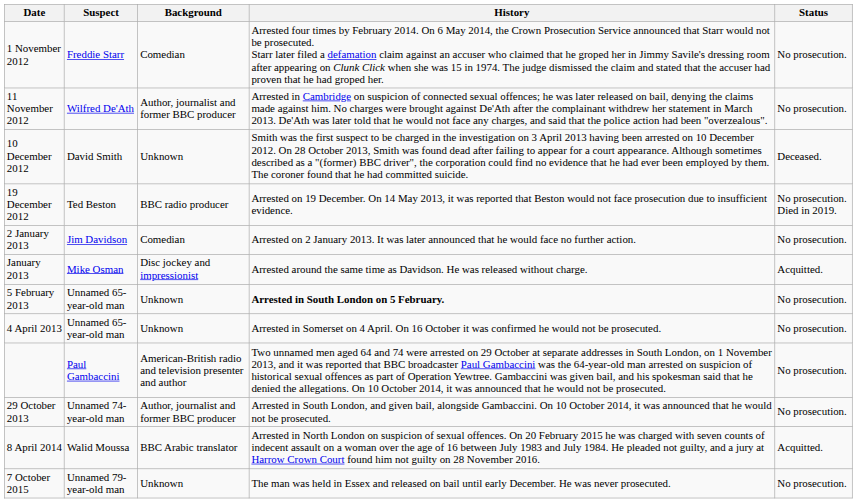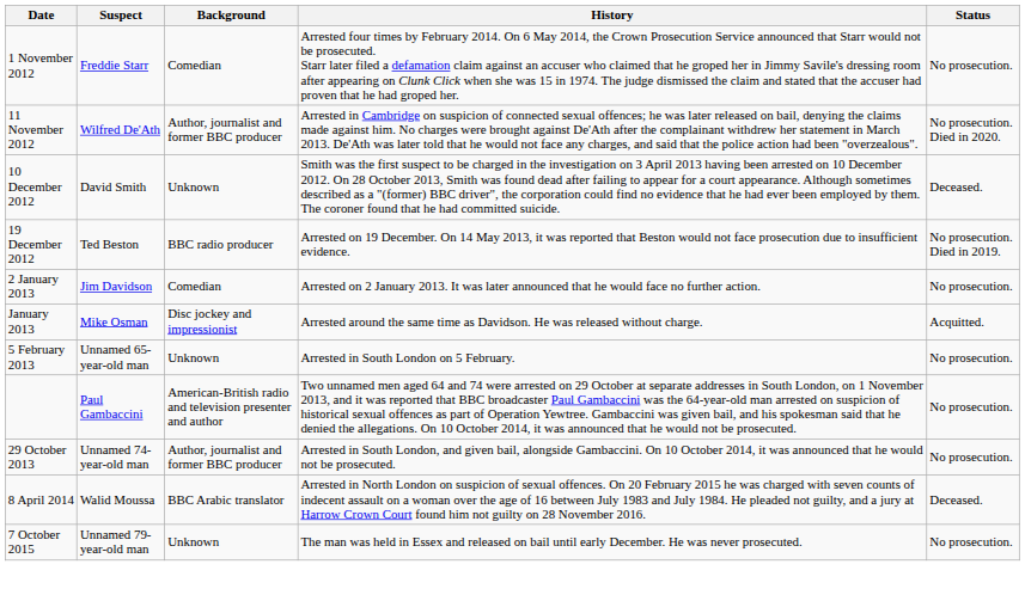 <table class="wikitable collapsible collapsed">
 <tr>
 <th>Date</th>
 <th>Suspect</th>
 <th>Background</th>
 <th>History</th>
 <th>Status</th>
 </tr>
 <tr>
 <td>1 November 2012</td>
 <td><a href='#'>Freddie Starr</a></td>
 <td>Comedian</td>
 <td>Arrested four times by February 2014. On 6 May 2014, the Crown Prosecution Service announced that Starr would not be prosecuted.<br>Starr later filed a <a href='#'>defamation</a> claim against an accuser who claimed that he groped her in Jimmy Savile's dressing room after appearing on <em>Clunk Click</em> when she was 15 in 1974. The judge dismissed the claim and stated that the accuser had proven that he had groped her.</td>
 <td>No prosecution.</td>
 </tr>
 <tr>
 <td>11 November 2012</td>
 <td><a href='#'>Wilfred De'Ath</a></td>
 <td>Author, journalist and former BBC producer</td>
 <td>Arrested in <a href='#'>Cambridge</a> on suspicion of connected sexual offences; he was later released on bail, denying the claims made against him. No charges were brought against De'Ath after the complainant withdrew her statement in March 2013. De'Ath was later told that he would not face any charges, and said that the police action had been "overzealous".</td>
-<td>No prosecution.</td>
+<td>No prosecution. Died in 2020.</td>
 </tr>
 <tr>
 <td>10 December 2012</td>
 <td>David Smith</td>
 <td>Unknown</td>
 <td>Smith was the first suspect to be charged in the investigation on 3 April 2013 having been arrested on 10 December 2012. On 28 October 2013, Smith was found dead after failing to appear for a court appearance. Although sometimes described as a "(former) BBC driver", the corporation could find no evidence that he had ever been employed by them. The coroner found that he had committed suicide.</td>
 <td>Deceased.</td>
 </tr>
 <tr>
 <td>19 December 2012</td>
 <td>Ted Beston</td>
 <td>BBC radio producer</td>
 <td>Arrested on 19 December. On 14 May 2013, it was reported that Beston would not face prosecution due to insufficient evidence.</td>
 <td>No prosecution. Died in 2019.</td>
 </tr>
 <tr>
 <td>2 January 2013</td>
 <td><a href='#'>Jim Davidson</a></td>
 <td>Comedian</td>
 <td>Arrested on 2 January 2013. It was later announced that he would face no further action.</td>
 <td>No prosecution.</td>
 </tr>
 <tr>
 <td>January 2013</td>
 <td><a href='#'>Mike Osman</a></td>
 <td>Disc jockey and <a href='#'>impressionist</a></td>
 <td>Arrested around the same time as Davidson. He was released without charge.</td>
 <td>Acquitted.</td>
 </tr>
 <tr>
 <td>5 February 2013</td>
 <td>Unnamed 65-year-old man</td>
 <td>Unknown</td>
-<td><strong>Arrested in South London on 5 February.</strong></td>
-<td>No prosecution.</td>
-</tr>
-<tr>
-<td>4 April 2013</td>
-<td>Unnamed 65-year-old man</td>
-<td>Unknown</td>
-<td>Arrested in Somerset on 4 April. On 16 October it was confirmed he would not be prosecuted.</td>
+<td>Arrested in South London on 5 February.</td>
 <td>No prosecution.</td>
 </tr>
 <tr>
 <td></td>
 <td><a href='#'>Paul Gambaccini</a></td>
 <td>American-British radio and television presenter and author</td>
 <td>Two unnamed men aged 64 and 74 were arrested on 29 October at separate addresses in South London, on 1 November 2013, and it was reported that BBC broadcaster <a href='#'>Paul Gambaccini</a> was the 64-year-old man arrested on suspicion of historical sexual offences as part of Operation Yewtree. Gambaccini was given bail, and his spokesman said that he denied the allegations. On 10 October 2014, it was announced that he would not be prosecuted.</td>
 <td>No prosecution.</td>
 </tr>
 <tr>
 <td>29 October 2013</td>
 <td>Unnamed 74-year-old man</td>
 <td>Author, journalist and former BBC producer</td>
 <td>Arrested in South London, and given bail, alongside Gambaccini. On 10 October 2014, it was announced that he would not be prosecuted.</td>
 <td>No prosecution.</td>
 </tr>
 <tr>
 <td>8 April 2014</td>
 <td>Walid Moussa</td>
 <td>BBC Arabic translator</td>
 <td>Arrested in North London on suspicion of sexual offences. On 20 February 2015 he was charged with seven counts of indecent assault on a woman over the age of 16 between July 1983 and July 1984. He pleaded not guilty, and a jury at <a href='#'>Harrow Crown Court</a> found him not guilty on 28 November 2016.</td>
-<td>Acquitted.</td>
+<td>Deceased.</td>
 </tr>
 <tr>
 <td>7 October 2015</td>
 <td>Unnamed 79-year-old man</td>
 <td>Unknown</td>
 <td>The man was held in Essex and released on bail until early December. He was never prosecuted.</td>
 <td>No prosecution.</td>
 </tr>
 </table>
